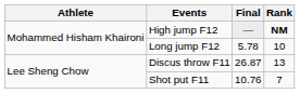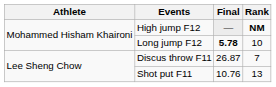 <table class="wikitable">
 <tr>
 <th>Athlete</th>
 <th>Events</th>
 <th>Final</th>
 <th>Rank</th>
 </tr>
 <tr>
 <td rowspan="2">Mohammed Hisham Khaironi</td>
 <td>High jump F12</td>
 <td align="center" style="background: var(--background-color-interactive, #ececec); color: var(--color-base, #2C2C2C); vertical-align: middle; text-align: center; " class="table-na">—</td>
 <td align="center"><strong>NM</strong></td>
 </tr>
 <tr>
 <td>Long jump F12</td>
-<td align="center">5.78</td>
+<td align="center"><strong>5.78</strong></td>
 <td align="center">10</td>
 </tr>
 <tr>
 <td rowspan="2">Lee Sheng Chow</td>
 <td>Discus throw F11</td>
 <td align="center">26.87</td>
-<td align="center">13</td>
+<td align="center">7</td>
 </tr>
 <tr>
 <td>Shot put F11</td>
 <td align="center">10.76</td>
-<td align="center">7</td>
+<td align="center">13</td>
 </tr>
 </table>
